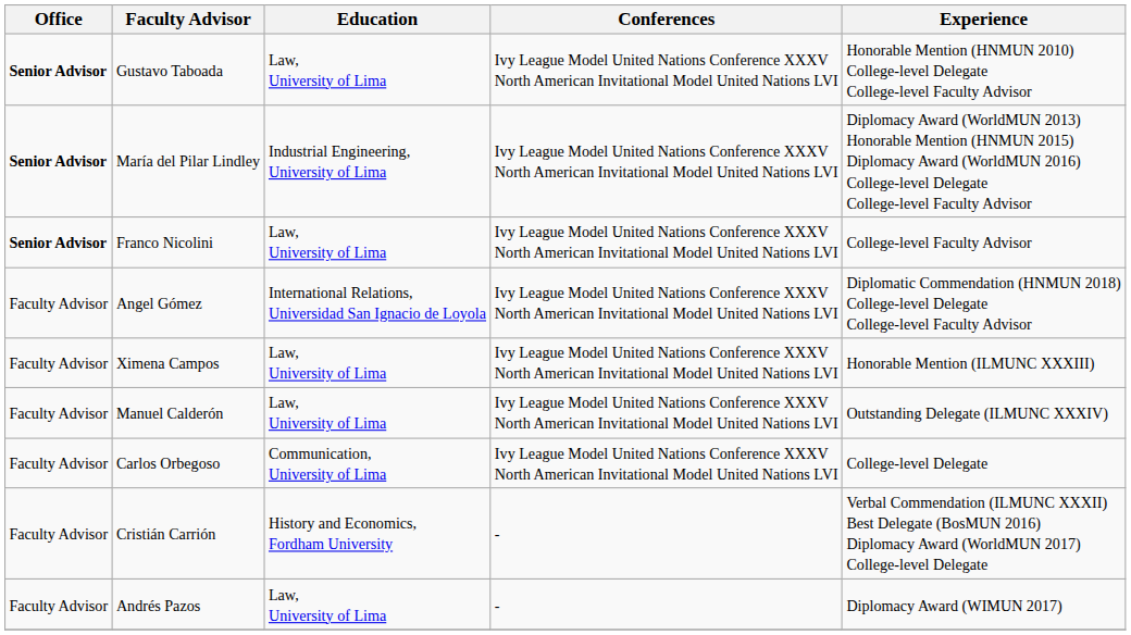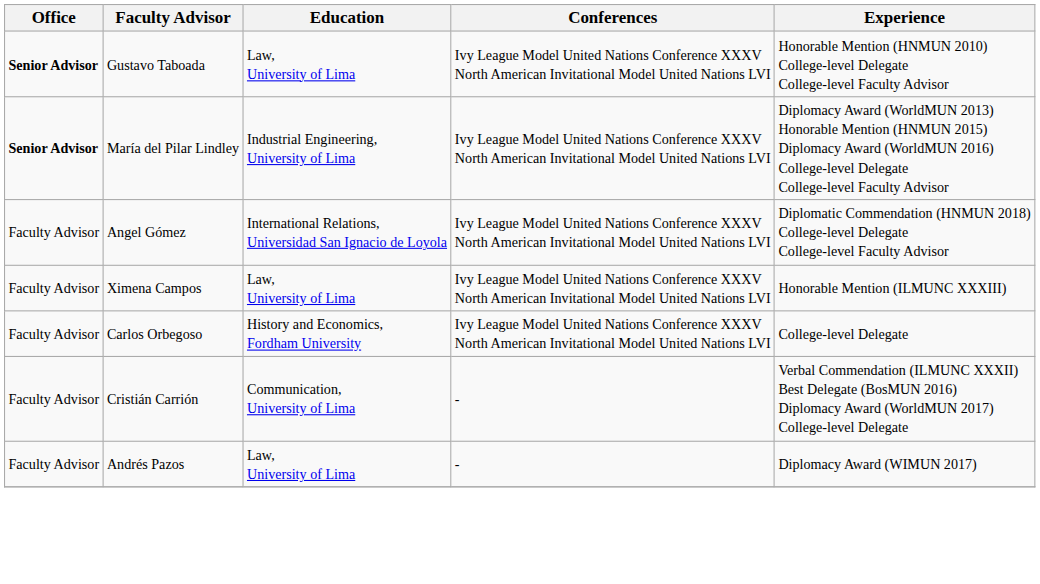 <table class="wikitable sortable" style="text-align:left">
 <tr>
 <th>Office</th>
 <th>Faculty Advisor</th>
 <th>Education</th>
 <th>Conferences</th>
 <th>Experience</th>
 </tr>
 <tr>
 <td><small><strong>Senior Advisor</strong></small></td>
 <td><small>Gustavo Taboada</small></td>
 <td><small>Law,<br>  <a href='#'>University of Lima</a></small></td>
 <td><small>Ivy League Model United Nations Conference XXXV<br> North American Invitational Model United Nations LVI</small></td>
 <td><small>Honorable Mention (HNMUN 2010)<br>College-level Delegate<br>College-level Faculty Advisor</small></td>
 </tr>
 <tr>
 <td><small><strong>Senior Advisor</strong></small></td>
 <td><small>María del Pilar Lindley</small></td>
 <td><small>Industrial Engineering,<br>  <a href='#'>University of Lima</a></small></td>
 <td><small>Ivy League Model United Nations Conference XXXV<br>  North American Invitational Model United Nations LVI</small></td>
 <td><small>Diplomacy Award (WorldMUN 2013)<br>Honorable Mention (HNMUN 2015)<br>Diplomacy Award (WorldMUN 2016)<br>College-level Delegate<br>College-level Faculty Advisor</small></td>
 </tr>
 <tr>
-<td><small><strong>Senior Advisor</strong></small></td>
-<td><small>Franco Nicolini</small></td>
-<td><small>Law,<br>  <a href='#'>University of Lima</a></small></td>
-<td><small>Ivy League Model United Nations Conference XXXV<br> North American Invitational Model United Nations LVI</small></td>
-<td><small>College-level Faculty Advisor</small></td>
-</tr>
-<tr>
 <td><small>Faculty Advisor</small></td>
 <td><small>Angel Gómez</small></td>
 <td><small>International Relations,<br><a href='#'>Universidad San Ignacio de Loyola</a></small></td>
 <td><small>Ivy League Model United Nations Conference XXXV<br> North American Invitational Model United Nations LVI</small></td>
 <td><small>Diplomatic Commendation (HNMUN 2018)<br>College-level Delegate<br>College-level Faculty Advisor</small></td>
 </tr>
 <tr>
 <td><small>Faculty Advisor</small></td>
 <td><small>Ximena Campos</small></td>
 <td><small>Law,<br>  <a href='#'>University of Lima</a></small></td>
 <td><small>Ivy League Model United Nations Conference XXXV<br> North American Invitational Model United Nations LVI</small></td>
 <td><small>Honorable Mention (ILMUNC XXXIII)</small></td>
 </tr>
 <tr>
 <td><small>Faculty Advisor</small></td>
-<td><small>Manuel Calderón</small></td>
-<td><small>Law,<br>  <a href='#'>University of Lima</a></small></td>
-<td><small>Ivy League Model United Nations Conference XXXV<br> North American Invitational Model United Nations LVI</small></td>
-<td><small>Outstanding Delegate (ILMUNC XXXIV)</small></td>
-</tr>
-<tr>
-<td><small>Faculty Advisor</small></td>
 <td><small>Carlos Orbegoso</small></td>
-<td><small>Communication,<br>  <a href='#'>University of Lima</a></small></td>
+<td><small>History and Economics,<br><a href='#'>Fordham University</a></small></td>
 <td><small>Ivy League Model United Nations Conference XXXV<br> North American Invitational Model United Nations LVI</small></td>
 <td><small>College-level Delegate</small></td>
 </tr>
 <tr>
 <td><small>Faculty Advisor</small></td>
 <td><small>Cristián Carrión</small></td>
-<td><small>History and Economics,<br><a href='#'>Fordham University</a></small></td>
+<td><small>Communication,<br>  <a href='#'>University of Lima</a></small></td>
 <td><small>-</small></td>
 <td><small>Verbal Commendation (ILMUNC XXXII)<br>Best Delegate (BosMUN 2016)<br>Diplomacy Award (WorldMUN 2017)<br>College-level Delegate</small></td>
 </tr>
 <tr>
 <td><small>Faculty Advisor</small></td>
 <td><small>Andrés Pazos</small></td>
 <td><small>Law,<br>  <a href='#'>University of Lima</a></small></td>
 <td><small>-</small></td>
 <td><small>Diplomacy Award (WIMUN 2017)</small></td>
 </tr>
 <tr>
 </tr>
 </table>
